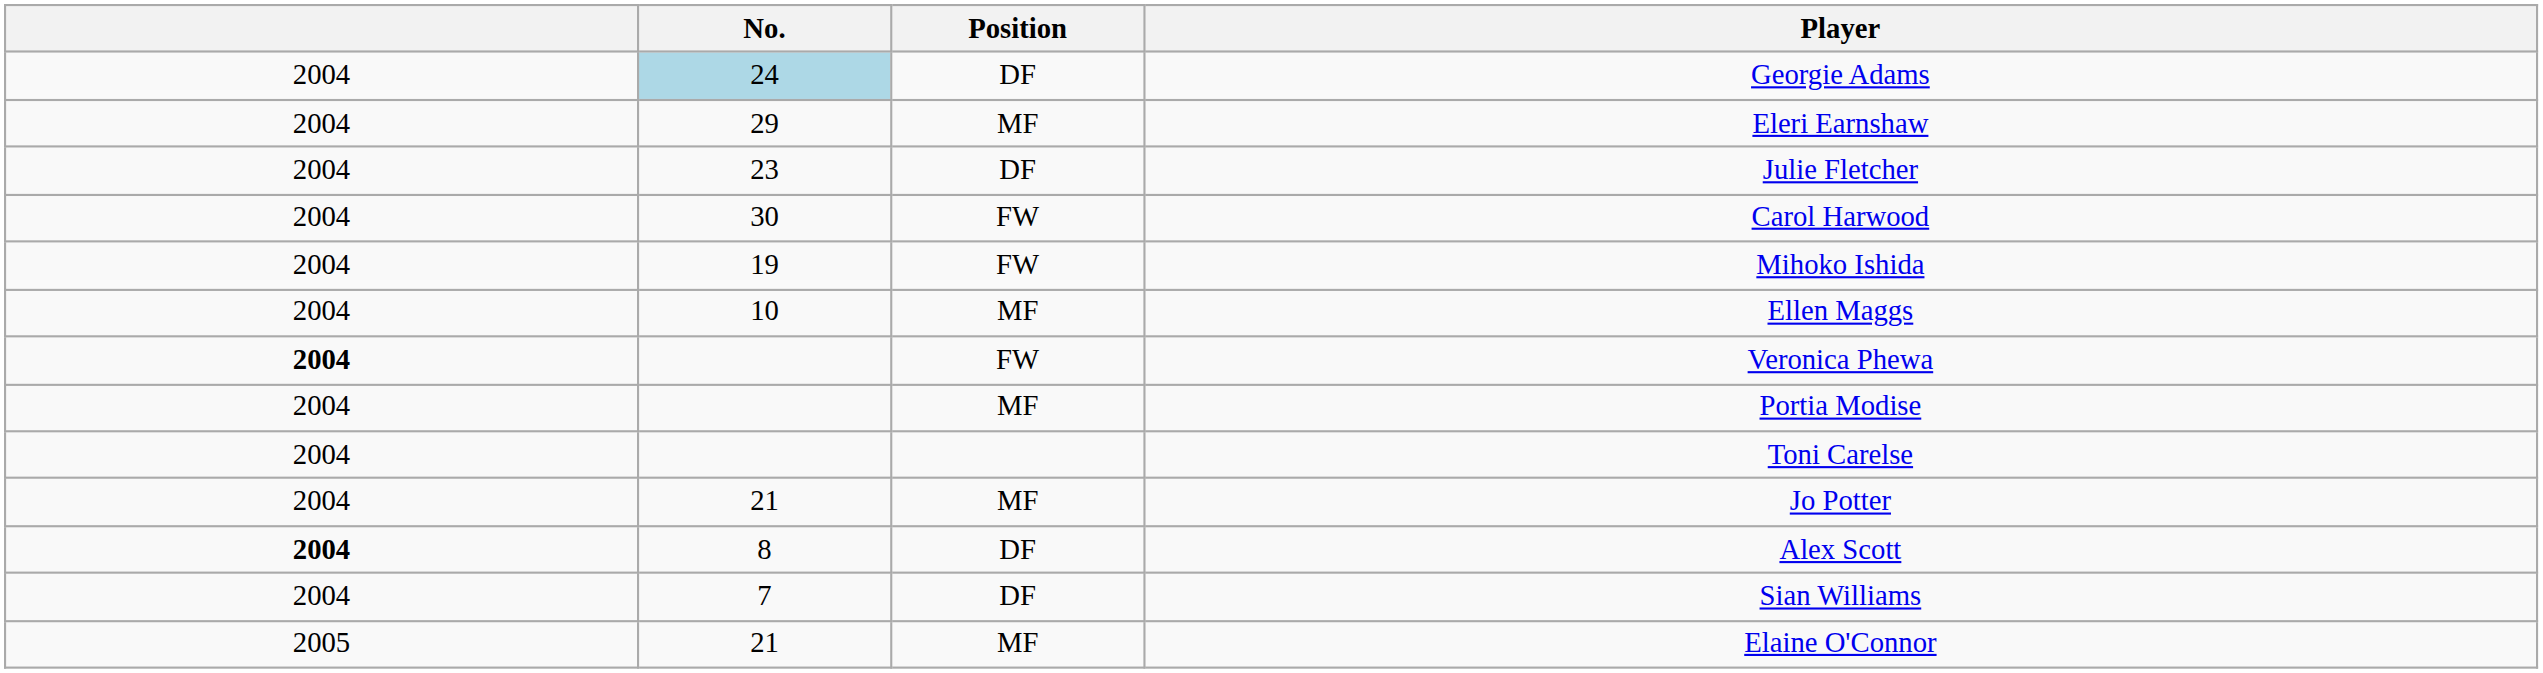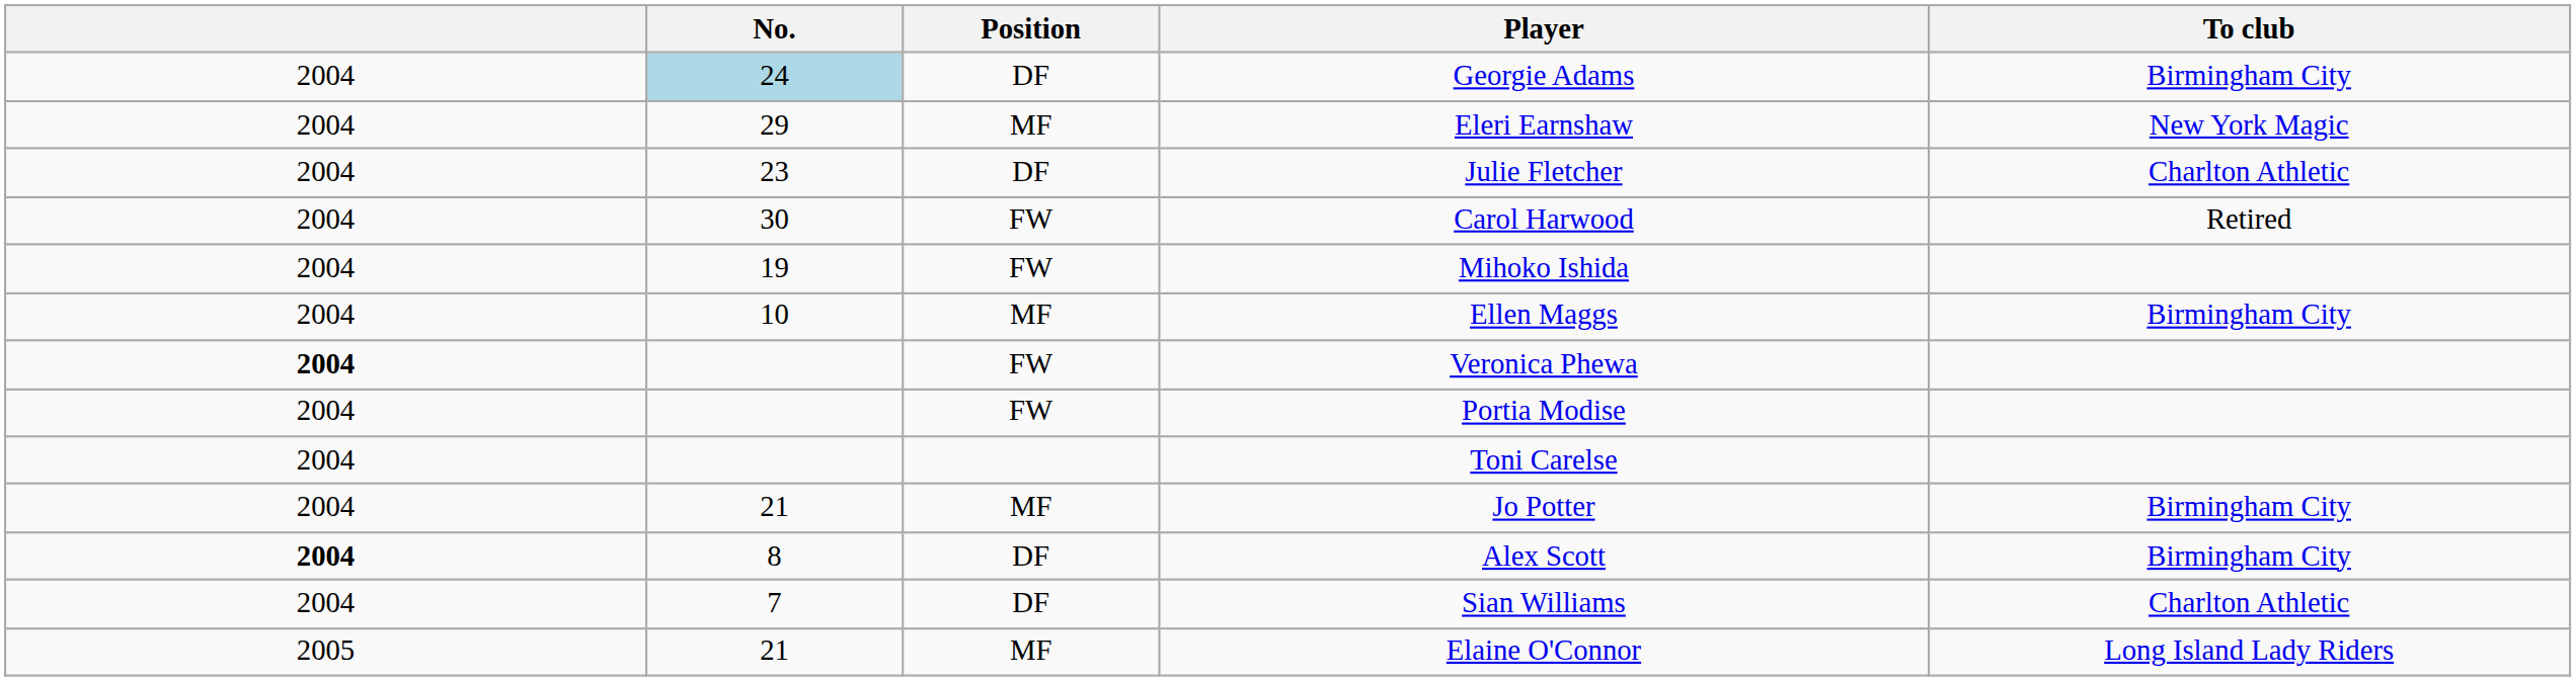 <table class="wikitable sortable" style="width:95%; text-align:center; font-size:85%; text-align:center;">
 <tr>
 <th width="25%"></th>
 <th width="10%">No.</th>
 <th width="10%">Position</th>
 <th>Player</th>
+<th width="25%">To club</th>
 </tr>
 <tr>
 <td>2004</td>
 <td style="background: lightblue;">24</td>
 <td>DF</td>
 <td> <a href='#'>Georgie Adams</a></td>
+<td> <a href='#'>Birmingham City</a></td>
 </tr>
 <tr>
 <td>2004</td>
 <td>29</td>
 <td>MF</td>
 <td> <a href='#'>Eleri Earnshaw</a></td>
+<td> <a href='#'>New York Magic</a></td>
 </tr>
 <tr>
 <td>2004</td>
 <td>23</td>
 <td>DF</td>
 <td> <a href='#'>Julie Fletcher</a></td>
+<td> <a href='#'>Charlton Athletic</a></td>
 </tr>
 <tr>
 <td>2004</td>
 <td>30</td>
 <td>FW</td>
 <td> <a href='#'>Carol Harwood</a></td>
+<td>Retired</td>
 </tr>
 <tr>
 <td>2004</td>
 <td>19</td>
 <td>FW</td>
 <td> <a href='#'>Mihoko Ishida</a></td>
+<td></td>
 </tr>
 <tr>
 <td>2004</td>
 <td>10</td>
 <td>MF</td>
 <td> <a href='#'>Ellen Maggs</a></td>
+<td> <a href='#'>Birmingham City</a></td>
 </tr>
 <tr>
 <td><strong>2004</strong></td>
 <td></td>
 <td>FW</td>
 <td> <a href='#'>Veronica Phewa</a></td>
+<td></td>
 </tr>
 <tr>
 <td>2004</td>
 <td></td>
-<td>MF</td>
+<td>FW</td>
 <td> <a href='#'>Portia Modise</a></td>
+<td></td>
 </tr>
 <tr>
 <td>2004</td>
 <td></td>
 <td></td>
 <td> <a href='#'>Toni Carelse</a></td>
+<td></td>
 </tr>
 <tr>
 <td>2004</td>
 <td>21</td>
 <td>MF</td>
 <td> <a href='#'>Jo Potter</a></td>
+<td> <a href='#'>Birmingham City</a></td>
 </tr>
 <tr>
 <td><strong>2004</strong></td>
 <td>8</td>
 <td>DF</td>
 <td> <a href='#'>Alex Scott</a></td>
+<td> <a href='#'>Birmingham City</a></td>
 </tr>
 <tr>
 <td>2004</td>
 <td>7</td>
 <td>DF</td>
 <td> <a href='#'>Sian Williams</a></td>
+<td> <a href='#'>Charlton Athletic</a></td>
 </tr>
 <tr>
 <td>2005</td>
 <td>21</td>
 <td>MF</td>
 <td> <a href='#'>Elaine O'Connor</a></td>
+<td> <a href='#'>Long Island Lady Riders</a></td>
 </tr>
 </table>
